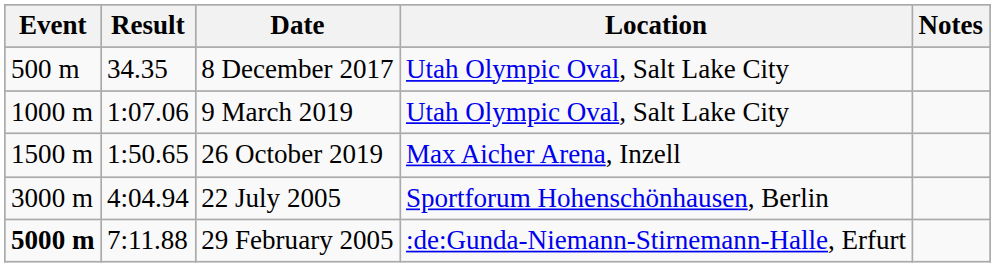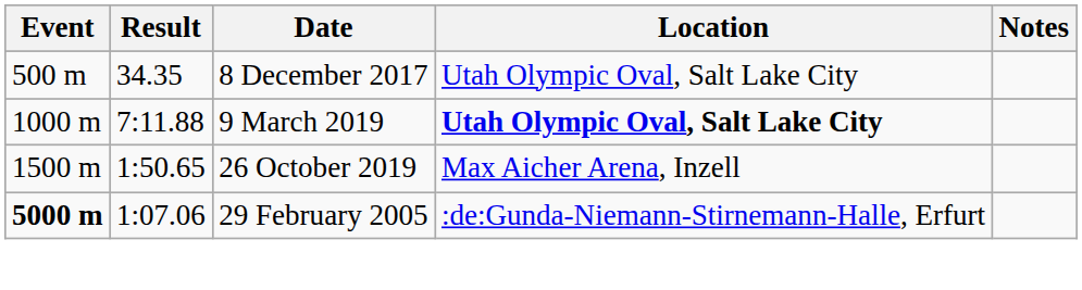 <table class="wikitable">
 <tr>
 <th>Event</th>
 <th>Result</th>
 <th>Date</th>
 <th>Location</th>
 <th>Notes</th>
 </tr>
 <tr>
 <td>500 m</td>
 <td>34.35</td>
 <td>8 December 2017</td>
 <td><a href='#'>Utah Olympic Oval</a>, Salt Lake City</td>
 <td></td>
 </tr>
 <tr>
 <td>1000 m</td>
-<td>1:07.06</td>
+<td>7:11.88</td>
 <td>9 March 2019</td>
-<td><a href='#'>Utah Olympic Oval</a>, Salt Lake City</td>
+<td><strong><a href='#'>Utah Olympic Oval</a>, Salt Lake City</strong></td>
 <td></td>
 </tr>
 <tr>
 <td>1500 m</td>
 <td>1:50.65</td>
 <td>26 October 2019</td>
 <td><a href='#'>Max Aicher Arena</a>, Inzell</td>
 <td></td>
 </tr>
 <tr>
-<td>3000 m</td>
-<td>4:04.94</td>
-<td>22 July 2005</td>
-<td><a href='#'>Sportforum Hohenschönhausen</a>, Berlin</td>
-<td></td>
-</tr>
-<tr>
 <td><strong>5000 m</strong></td>
-<td>7:11.88</td>
+<td>1:07.06</td>
 <td>29 February 2005</td>
 <td><a href='#'>:de:Gunda-Niemann-Stirnemann-Halle</a>, Erfurt</td>
 <td></td>
 </tr>
 </table>
